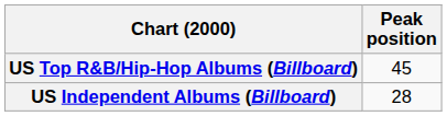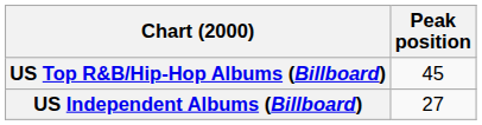 <table class="wikitable sortable plainrowheaders" style="text-align:center">
 <tr>
 <th scope="col">Chart (2000)</th>
 <th scope="col">Peak<br>position</th>
 </tr>
 <tr>
 <th scope="row">US <a href='#'>Top R&B/Hip-Hop Albums</a> (<em><a href='#'>Billboard</a></em>)</th>
 <td>45</td>
 </tr>
 <tr>
 <th scope="row">US <a href='#'>Independent Albums</a> (<em><a href='#'>Billboard</a></em>)</th>
-<td>28</td>
+<td>27</td>
 </tr>
 </table>
